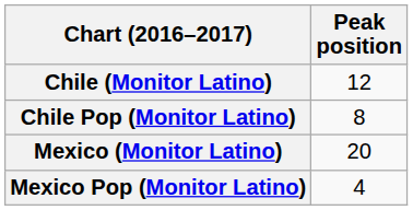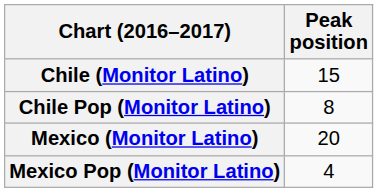 <table class="wikitable plainrowheaders" style="text-align:center">
 <tr>
 <th scope="col">Chart (2016–2017)</th>
 <th scope="col">Peak<br>position</th>
 </tr>
 <tr>
 <th scope="row">Chile (<a href='#'>Monitor Latino</a>)</th>
-<td>12</td>
+<td>15</td>
 </tr>
 <tr>
 <th scope="row">Chile Pop (<a href='#'>Monitor Latino</a>)</th>
 <td>8</td>
 </tr>
 <tr>
 <th scope="row">Mexico (<a href='#'>Monitor Latino</a>)</th>
 <td>20</td>
 </tr>
 <tr>
 <th scope="row">Mexico Pop (<a href='#'>Monitor Latino</a>)</th>
 <td>4</td>
 </tr>
 </table>
